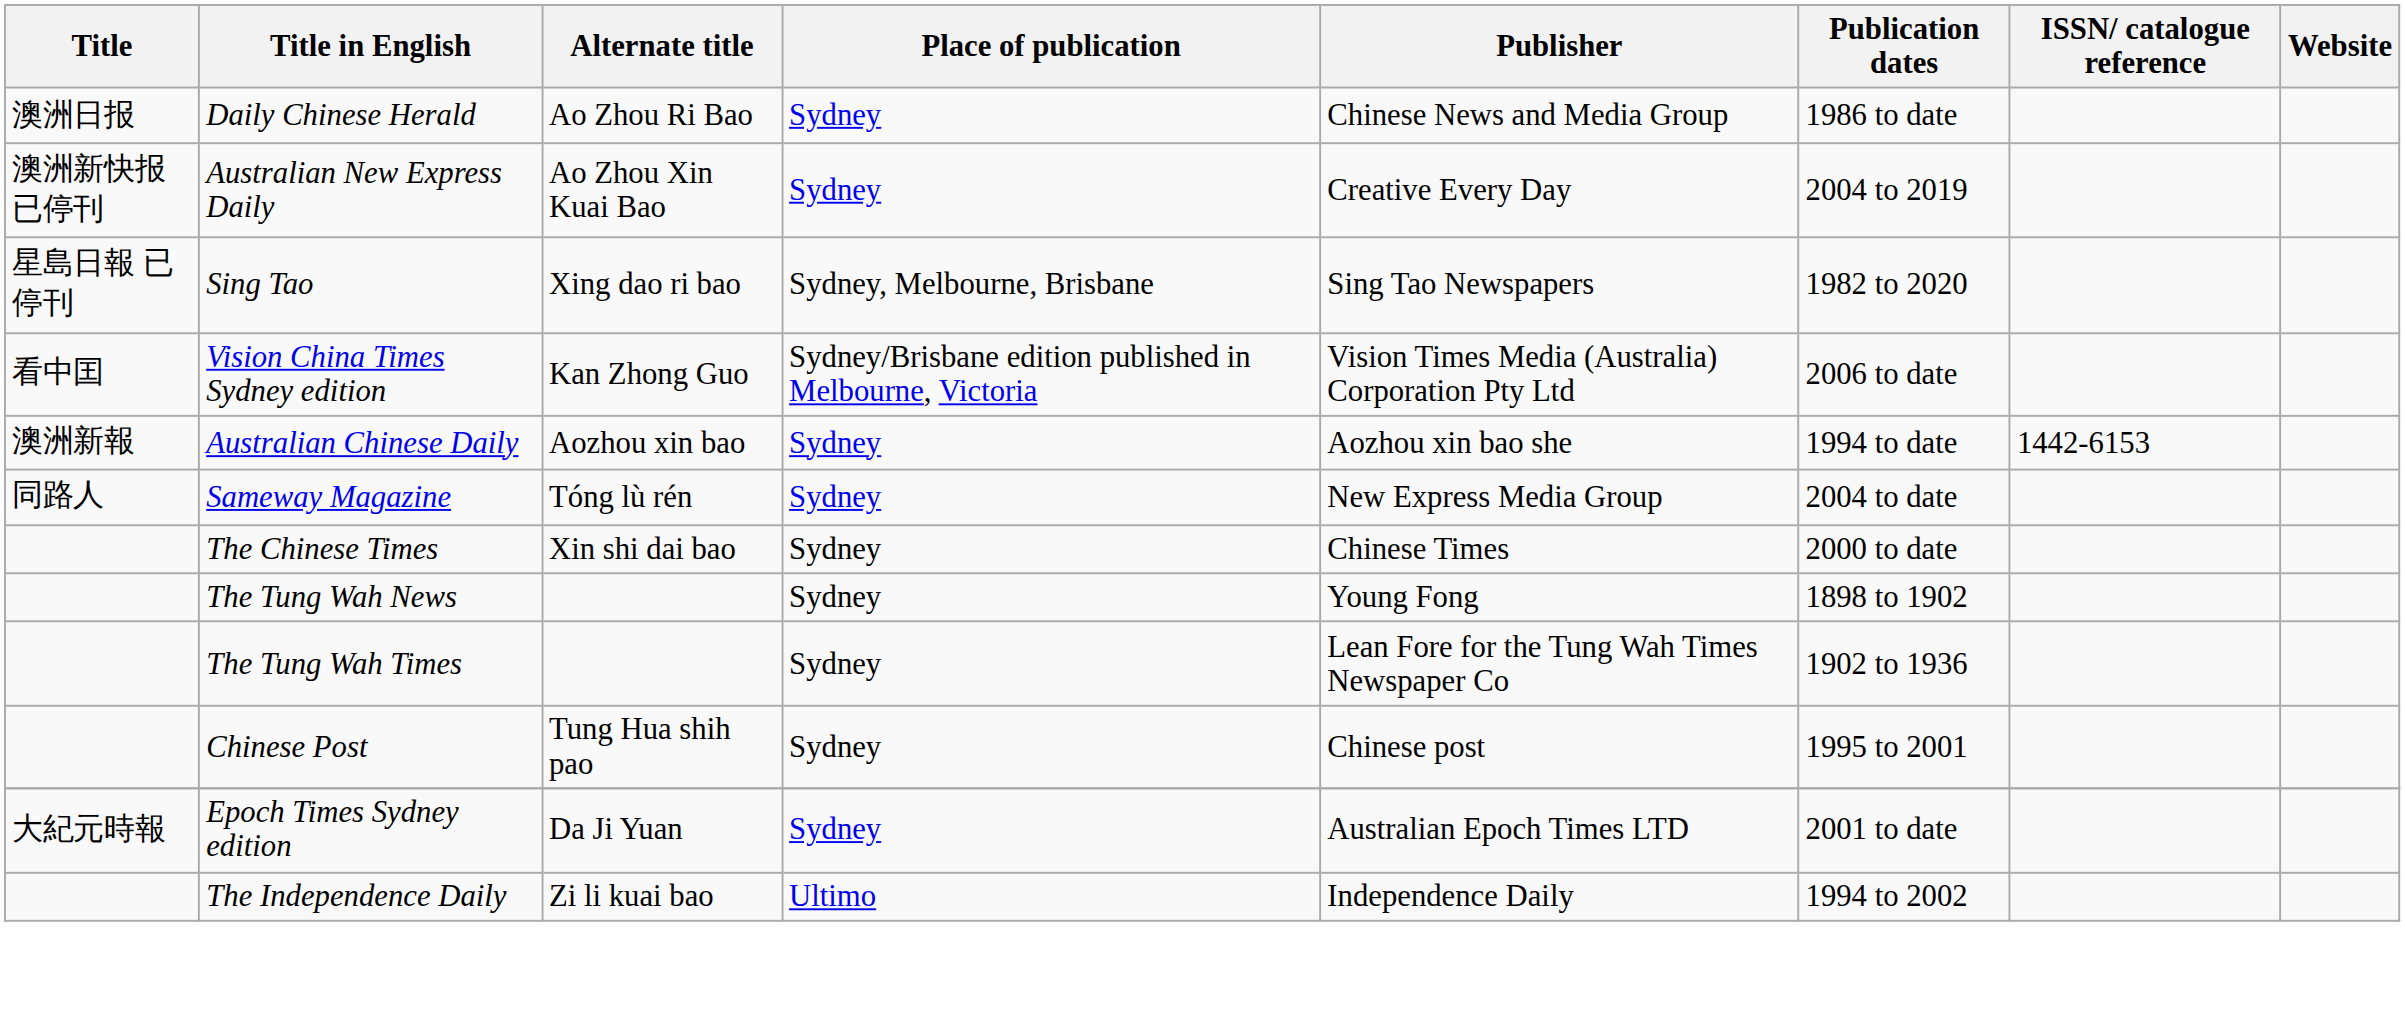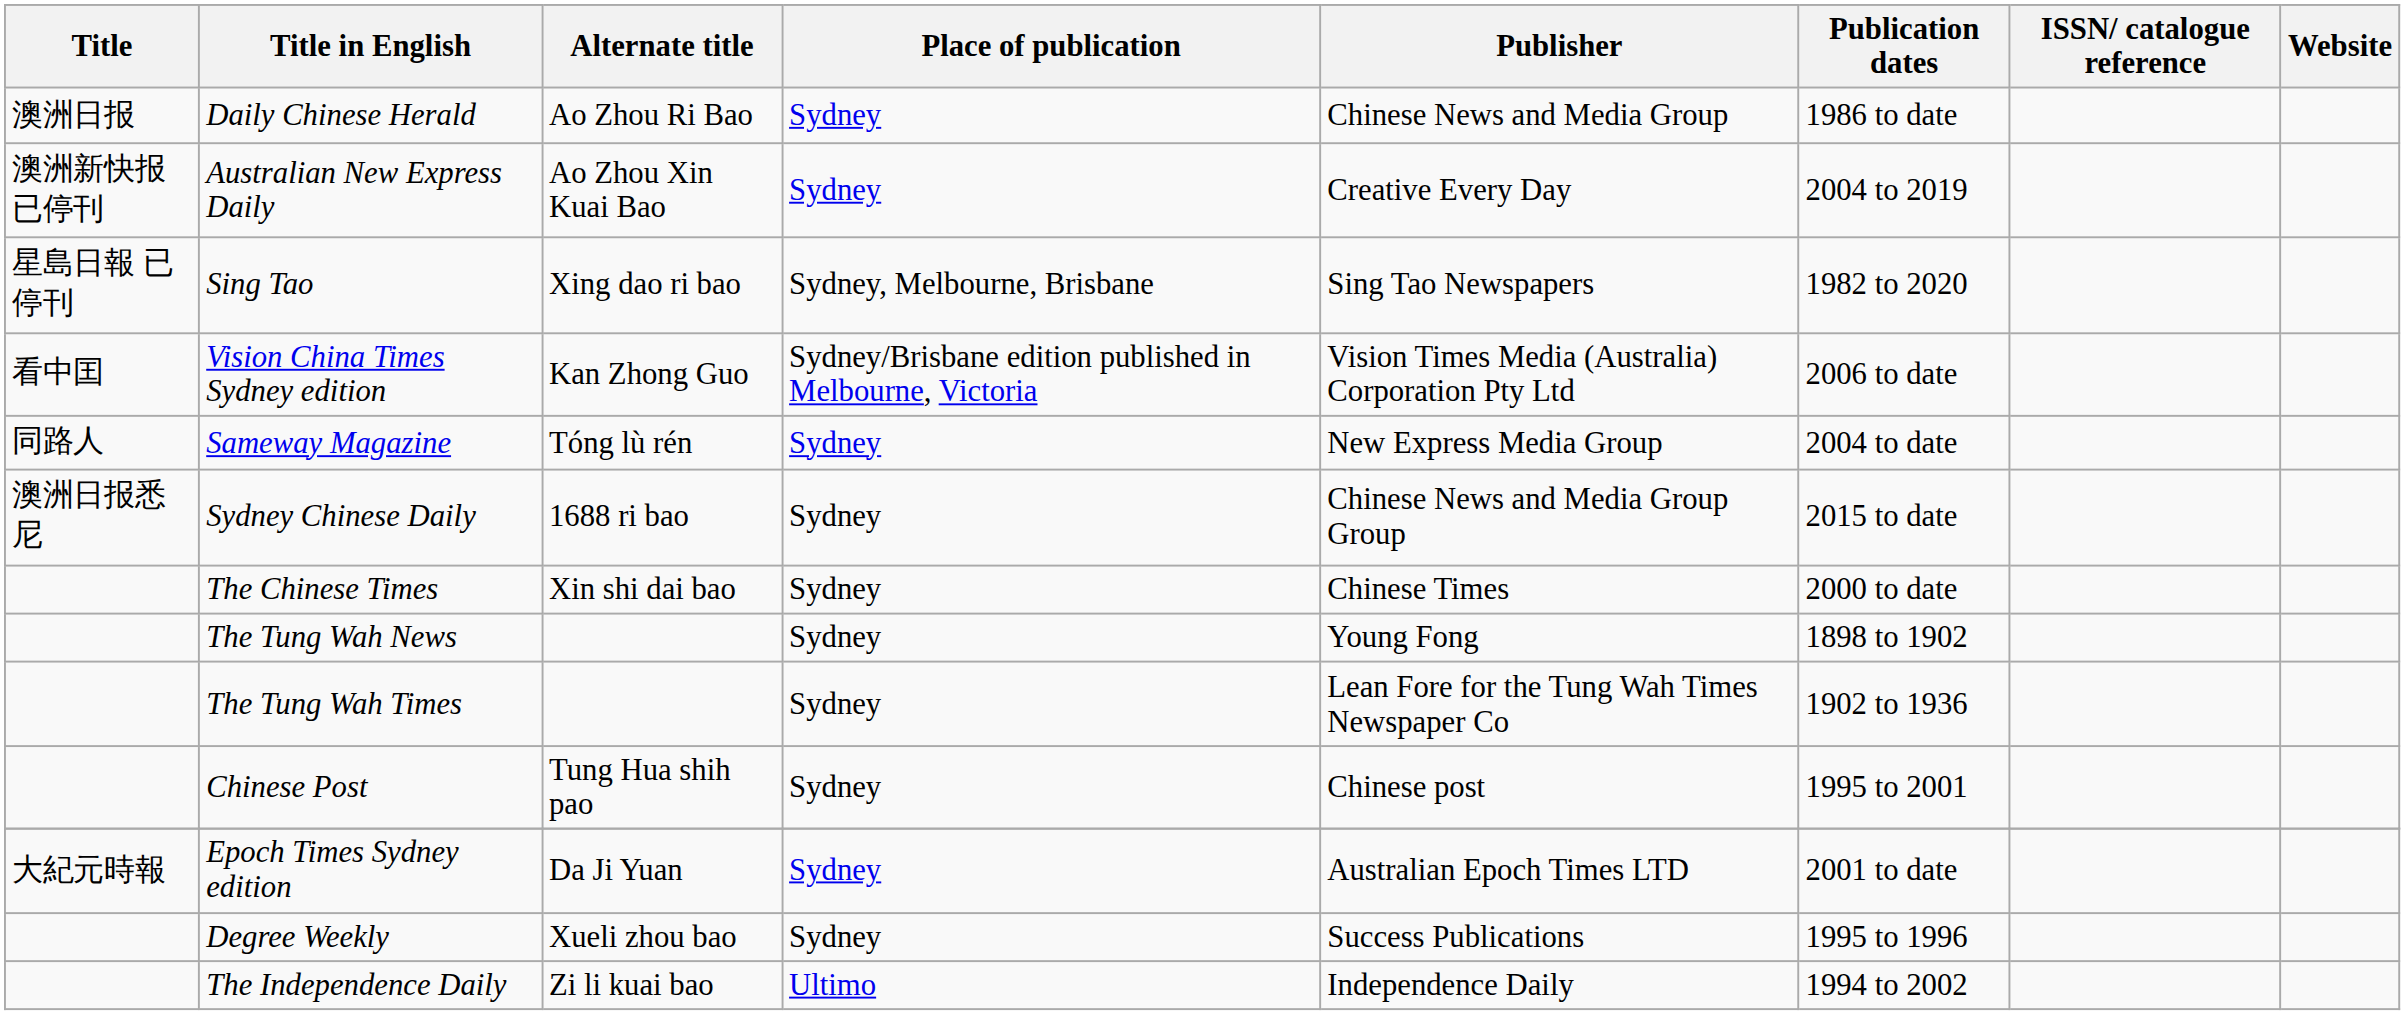 <table class="wikitable sortable">
 <tr>
 <th>Title</th>
 <th>Title in English</th>
 <th>Alternate title</th>
 <th>Place of publication</th>
 <th>Publisher</th>
 <th>Publication dates</th>
 <th>ISSN/ catalogue reference</th>
 <th>Website</th>
 </tr>
 <tr>
 <td>澳洲日报</td>
 <td><em>Daily Chinese Herald</em></td>
 <td>Ao Zhou Ri Bao</td>
 <td><a href='#'>Sydney</a></td>
 <td>Chinese News and Media Group</td>
 <td>1986 to date</td>
 <td></td>
 <td></td>
 </tr>
 <tr>
 <td>澳洲新快报 已停刊</td>
 <td><em>Australian New Express Daily</em></td>
 <td>Ao Zhou Xin Kuai Bao</td>
 <td><a href='#'>Sydney</a></td>
 <td>Creative Every Day</td>
 <td>2004 to 2019</td>
 <td></td>
 <td></td>
 </tr>
 <tr>
 <td>星島日報 已停刊</td>
 <td><em>Sing Tao</em></td>
 <td>Xing dao ri bao</td>
 <td>Sydney, Melbourne, Brisbane</td>
 <td>Sing Tao Newspapers</td>
 <td>1982 to 2020</td>
 <td> </td>
 <td></td>
 </tr>
 <tr>
 <td>看中囯</td>
 <td><em><a href='#'>Vision China Times</a> Sydney edition</em></td>
 <td>Kan Zhong Guo</td>
 <td>Sydney/Brisbane edition published in <a href='#'>Melbourne</a>, <a href='#'>Victoria</a></td>
 <td>Vision Times Media (Australia) Corporation Pty Ltd</td>
 <td>2006 to date</td>
 <td></td>
 <td></td>
 </tr>
 <tr>
-<td>澳洲新報</td>
-<td><em><a href='#'>Australian Chinese Daily</a></em></td>
-<td>Aozhou xin bao</td>
-<td><a href='#'>Sydney</a></td>
-<td>Aozhou xin bao she</td>
-<td>1994 to date</td>
-<td>1442-6153 </td>
-<td></td>
-</tr>
-<tr>
 <td>同路人</td>
 <td><em><a href='#'>Sameway Magazine</a></em></td>
 <td>Tóng lù rén</td>
 <td><a href='#'>Sydney</a></td>
 <td>New Express Media Group</td>
 <td>2004 to date</td>
 <td> </td>
+<td></td>
+</tr>
+<tr>
+<td>澳洲日报悉尼</td>
+<td><em>Sydney Chinese Daily</em></td>
+<td>1688 ri bao</td>
+<td>Sydney</td>
+<td>Chinese News and Media Group Group</td>
+<td>2015 to date</td>
+<td></td>
 <td></td>
 </tr>
 <tr>
 <td></td>
 <td><em>The Chinese Times</em></td>
 <td>Xin shi dai bao</td>
 <td>Sydney</td>
 <td>Chinese Times</td>
 <td>2000 to date</td>
 <td></td>
 <td></td>
 </tr>
 <tr>
 <td></td>
 <td><em>The Tung Wah News</em></td>
 <td></td>
 <td>Sydney</td>
 <td>Young Fong</td>
 <td>1898 to 1902</td>
 <td></td>
 <td></td>
 </tr>
 <tr>
 <td></td>
 <td><em>The Tung Wah Times</em></td>
 <td></td>
 <td>Sydney</td>
 <td>Lean Fore for the Tung Wah Times Newspaper Co</td>
 <td>1902 to 1936</td>
 <td></td>
 <td></td>
 </tr>
 <tr>
 <td></td>
 <td><em>Chinese Post</em></td>
 <td>Tung Hua shih pao</td>
 <td>Sydney</td>
 <td>Chinese post</td>
 <td>1995 to 2001</td>
 <td></td>
 <td></td>
 </tr>
 <tr>
 </tr>
 <tr>
 <td>大紀元時報</td>
 <td><em>Epoch Times Sydney edition</em></td>
 <td>Da Ji Yuan</td>
 <td><a href='#'>Sydney</a></td>
 <td>Australian Epoch Times LTD</td>
 <td>2001 to date</td>
 <td></td>
 <td></td>
 </tr>
 <tr>
 <td></td>
+<td><em>Degree Weekly</em></td>
+<td>Xueli zhou bao</td>
+<td>Sydney</td>
+<td>Success Publications</td>
+<td>1995 to 1996</td>
+<td></td>
+<td></td>
+</tr>
+<tr>
+<td></td>
 <td><em>The Independence Daily</em></td>
 <td>Zi li kuai bao</td>
 <td><a href='#'>Ultimo</a></td>
 <td>Independence Daily</td>
 <td>1994 to 2002</td>
 <td> </td>
 <td></td>
 </tr>
 </table>
